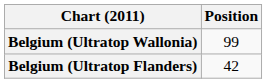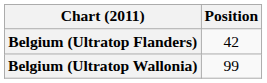 <table class="wikitable sortable plainrowheaders" style="text-align:center">
 <tr>
 <th scope="col">Chart (2011)</th>
 <th scope="col">Position</th>
 </tr>
 <tr>
+<th scope="row">Belgium (Ultratop Flanders)</th>
+<td>42</td>
+</tr>
+<tr>
 <th scope="row">Belgium (Ultratop Wallonia)</th>
 <td>99</td>
 </tr>
-<tr>
-<th scope="row">Belgium (Ultratop Flanders)</th>
-<td>42</td>
-</tr>
 </table>
